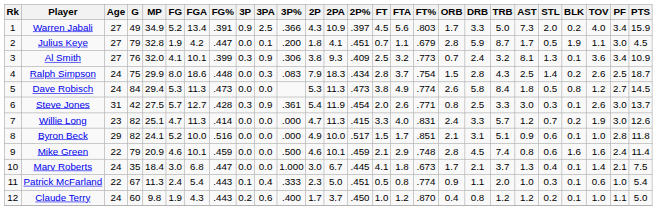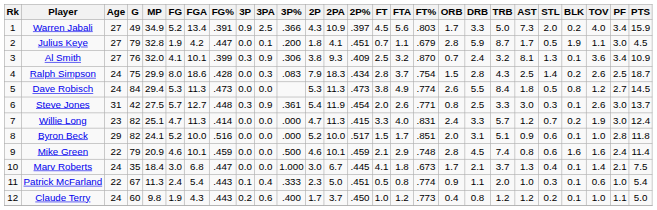 <table class="wikitable" style="text-align: center;">
 <tr>
 <th>Rk</th>
 <th>Player</th>
 <th>Age</th>
 <th>G</th>
 <th>MP</th>
 <th>FG</th>
 <th>FGA</th>
 <th>FG%</th>
 <th>3P</th>
 <th>3PA</th>
 <th>3P%</th>
 <th>2P</th>
 <th>2PA</th>
 <th>2P%</th>
 <th>FT</th>
 <th>FTA</th>
 <th>FT%</th>
 <th>ORB</th>
 <th>DRB</th>
 <th>TRB</th>
 <th>AST</th>
 <th>STL</th>
 <th>BLK</th>
 <th>TOV</th>
 <th>PF</th>
 <th>PTS</th>
 </tr>
 <tr>
 <td>1</td>
 <td><a href='#'>Warren Jabali</a></td>
 <td>27</td>
 <td>49</td>
 <td>34.9</td>
 <td>5.2</td>
 <td>13.4</td>
 <td>.391</td>
 <td>0.9</td>
 <td>2.5</td>
 <td>.366</td>
 <td>4.3</td>
 <td>10.9</td>
 <td>.397</td>
 <td>4.5</td>
 <td>5.6</td>
 <td>.803</td>
 <td>1.7</td>
 <td>3.3</td>
 <td>5.0</td>
 <td>7.3</td>
 <td>2.0</td>
 <td>0.2</td>
 <td>4.0</td>
 <td>3.4</td>
 <td>15.9</td>
 </tr>
 <tr>
 <td>2</td>
 <td><a href='#'>Julius Keye</a></td>
 <td>27</td>
 <td>79</td>
 <td>32.8</td>
 <td>1.9</td>
 <td>4.2</td>
 <td>.447</td>
 <td>0.0</td>
 <td>0.1</td>
 <td>.200</td>
 <td>1.8</td>
 <td>4.1</td>
 <td>.451</td>
 <td>0.7</td>
 <td>1.1</td>
 <td>.679</td>
 <td>2.8</td>
 <td>5.9</td>
 <td>8.7</td>
 <td>1.7</td>
 <td>0.5</td>
 <td>1.9</td>
 <td>1.1</td>
 <td>3.0</td>
 <td>4.5</td>
 </tr>
 <tr>
 <td>3</td>
 <td><a href='#'>Al Smith</a></td>
 <td>27</td>
 <td>76</td>
 <td>32.0</td>
 <td>4.1</td>
 <td>10.1</td>
 <td>.399</td>
 <td>0.3</td>
 <td>0.9</td>
 <td>.306</td>
 <td>3.8</td>
 <td>9.3</td>
 <td>.409</td>
 <td>2.5</td>
 <td>3.2</td>
-<td>.773</td>
+<td>.870</td>
 <td>0.7</td>
 <td>2.4</td>
 <td>3.2</td>
 <td>8.1</td>
 <td>1.3</td>
 <td>0.1</td>
 <td>3.6</td>
 <td>3.4</td>
 <td>10.9</td>
 </tr>
 <tr>
 <td>4</td>
 <td><a href='#'>Ralph Simpson</a></td>
 <td>24</td>
 <td>75</td>
 <td>29.9</td>
 <td>8.0</td>
 <td>18.6</td>
-<td>.448</td>
+<td>.428</td>
 <td>0.0</td>
 <td>0.3</td>
 <td>.083</td>
 <td>7.9</td>
 <td>18.3</td>
 <td>.434</td>
 <td>2.8</td>
 <td>3.7</td>
 <td>.754</td>
 <td>1.5</td>
 <td>2.8</td>
 <td>4.3</td>
 <td>2.5</td>
 <td>1.4</td>
 <td>0.2</td>
 <td>2.6</td>
 <td>2.5</td>
 <td>18.7</td>
 </tr>
 <tr>
 <td>5</td>
 <td><a href='#'>Dave Robisch</a></td>
 <td>24</td>
 <td>84</td>
 <td>29.4</td>
 <td>5.3</td>
 <td>11.3</td>
 <td>.473</td>
 <td>0.0</td>
 <td>0.0</td>
 <td></td>
 <td>5.3</td>
 <td>11.3</td>
 <td>.473</td>
 <td>3.8</td>
 <td>4.9</td>
 <td>.774</td>
 <td>2.6</td>
-<td>5.8</td>
+<td>5.5</td>
 <td>8.4</td>
 <td>1.8</td>
 <td>0.5</td>
 <td>0.8</td>
 <td>1.2</td>
 <td>2.7</td>
 <td>14.5</td>
 </tr>
 <tr>
 <td>6</td>
 <td><a href='#'>Steve Jones</a></td>
 <td>31</td>
 <td>42</td>
 <td>27.5</td>
 <td>5.7</td>
 <td>12.7</td>
-<td>.428</td>
+<td>.448</td>
 <td>0.3</td>
 <td>0.9</td>
 <td>.361</td>
 <td>5.4</td>
 <td>11.9</td>
 <td>.454</td>
 <td>2.0</td>
 <td>2.6</td>
 <td>.771</td>
 <td>0.8</td>
 <td>2.5</td>
 <td>3.3</td>
 <td>3.0</td>
 <td>0.3</td>
 <td>0.1</td>
 <td>2.6</td>
 <td>3.0</td>
 <td>13.7</td>
 </tr>
 <tr>
 <td>7</td>
 <td><a href='#'>Willie Long</a></td>
 <td>23</td>
 <td>82</td>
 <td>25.1</td>
 <td>4.7</td>
 <td>11.3</td>
 <td>.414</td>
 <td>0.0</td>
 <td>0.0</td>
 <td>.000</td>
 <td>4.7</td>
 <td>11.3</td>
 <td>.415</td>
 <td>3.3</td>
 <td>4.0</td>
 <td>.831</td>
 <td>2.4</td>
 <td>3.3</td>
 <td>5.7</td>
 <td>1.2</td>
 <td>0.7</td>
 <td>0.2</td>
 <td>1.9</td>
 <td>3.0</td>
-<td>12.6</td>
+<td>12.4</td>
 </tr>
 <tr>
 <td>8</td>
 <td><a href='#'>Byron Beck</a></td>
 <td>29</td>
 <td>82</td>
 <td>24.1</td>
 <td>5.2</td>
 <td>10.0</td>
 <td>.516</td>
 <td>0.0</td>
 <td>0.0</td>
 <td>.000</td>
-<td>4.9</td>
+<td>5.2</td>
 <td>10.0</td>
 <td>.517</td>
 <td>1.5</td>
 <td>1.7</td>
 <td>.851</td>
-<td>2.1</td>
+<td>2.0</td>
 <td>3.1</td>
 <td>5.1</td>
 <td>0.9</td>
 <td>0.6</td>
 <td>0.1</td>
 <td>1.0</td>
 <td>2.8</td>
 <td>11.8</td>
 </tr>
 <tr>
 <td>9</td>
 <td><a href='#'>Mike Green</a></td>
 <td>22</td>
 <td>79</td>
 <td>20.9</td>
 <td>4.6</td>
 <td>10.1</td>
 <td>.459</td>
 <td>0.0</td>
 <td>0.0</td>
 <td>.500</td>
 <td>4.6</td>
 <td>10.1</td>
 <td>.459</td>
 <td>2.1</td>
 <td>2.9</td>
 <td>.748</td>
 <td>2.8</td>
 <td>4.5</td>
 <td>7.4</td>
 <td>0.8</td>
 <td>0.6</td>
 <td>1.6</td>
 <td>1.6</td>
 <td>2.4</td>
 <td>11.4</td>
 </tr>
 <tr>
 <td>10</td>
 <td><a href='#'>Marv Roberts</a></td>
 <td>24</td>
 <td>35</td>
 <td>18.4</td>
 <td>3.0</td>
 <td>6.8</td>
 <td>.447</td>
 <td>0.0</td>
 <td>0.0</td>
 <td>1.000</td>
 <td>3.0</td>
 <td>6.7</td>
 <td>.445</td>
 <td>4.1</td>
 <td>1.8</td>
 <td>.673</td>
 <td>1.7</td>
 <td>2.1</td>
 <td>3.7</td>
 <td>1.3</td>
 <td>0.4</td>
 <td>0.1</td>
 <td>1.4</td>
 <td>2.1</td>
 <td>7.5</td>
 </tr>
 <tr>
 <td>11</td>
 <td><a href='#'>Patrick McFarland</a></td>
 <td>22</td>
 <td>67</td>
 <td>11.3</td>
 <td>2.4</td>
 <td>5.4</td>
 <td>.443</td>
 <td>0.1</td>
 <td>0.4</td>
 <td>.333</td>
 <td>2.3</td>
 <td>5.0</td>
 <td>.451</td>
 <td>0.5</td>
 <td>0.8</td>
 <td>.774</td>
 <td>0.9</td>
 <td>1.1</td>
 <td>2.0</td>
 <td>1.0</td>
 <td>0.3</td>
 <td>0.1</td>
 <td>0.6</td>
 <td>1.0</td>
 <td>5.4</td>
 </tr>
 <tr>
 <td>12</td>
 <td><a href='#'>Claude Terry</a></td>
 <td>24</td>
 <td>60</td>
 <td>9.8</td>
 <td>1.9</td>
 <td>4.3</td>
 <td>.443</td>
 <td>0.2</td>
 <td>0.6</td>
 <td>.400</td>
 <td>1.7</td>
 <td>3.7</td>
 <td>.450</td>
 <td>1.0</td>
 <td>1.2</td>
-<td>.870</td>
+<td>.773</td>
 <td>0.4</td>
 <td>0.8</td>
 <td>1.2</td>
 <td>1.2</td>
 <td>0.2</td>
 <td>0.1</td>
 <td>1.0</td>
 <td>1.1</td>
 <td>5.0</td>
 </tr>
 <tr>
 </tr>
 </table>
